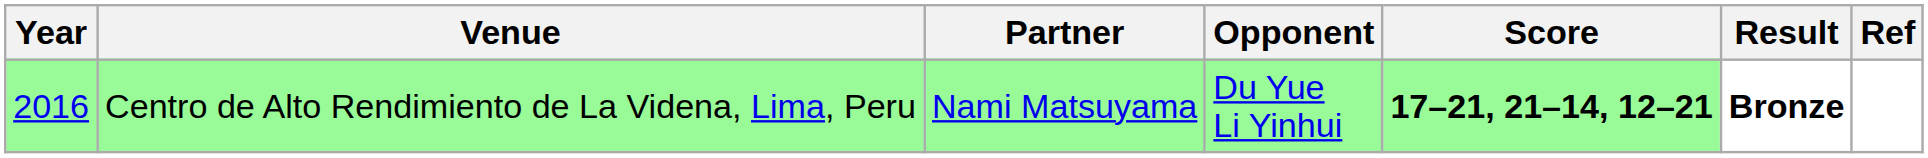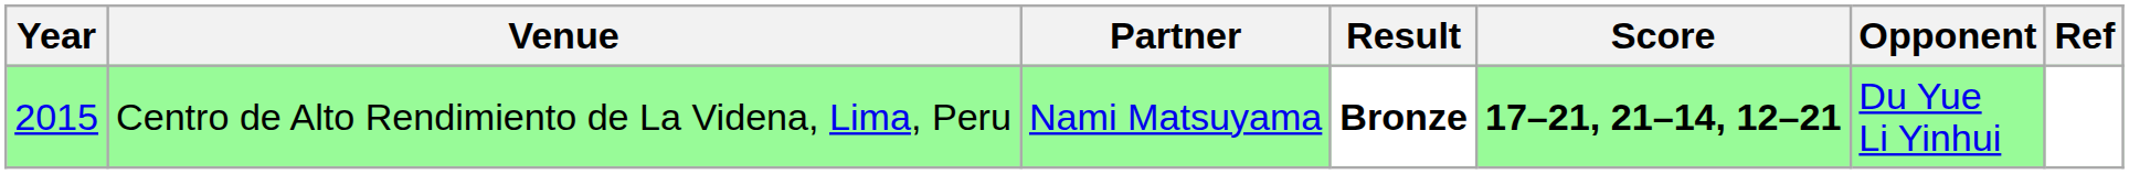 <table class="sortable wikitable" style="font-size: 90%;">
 <tr>
 <th>Year</th>
 <th>Venue</th>
 <th>Partner</th>
+<th>Result</th>
+<th>Score</th>
 <th>Opponent</th>
-<th>Score</th>
-<th>Result</th>
 <th>Ref</th>
 </tr>
 <tr style="background:#98FB98">
-<td align="center"><a href='#'>2016</a></td>
+<td align="center"><a href='#'>2015</a></td>
 <td align="left">Centro de Alto Rendimiento de La Videna, <a href='#'>Lima</a>, Peru</td>
 <td align="left"> <a href='#'>Nami Matsuyama</a></td>
+<td style="text-align:left; background:white"> <strong>Bronze</strong></td>
+<td align="left"><strong>17–21, 21–14, 12–21</strong></td>
 <td align="left"> <a href='#'>Du Yue</a><br> <a href='#'>Li Yinhui</a></td>
-<td align="left"><strong>17–21, 21–14, 12–21</strong></td>
-<td style="text-align:left; background:white"> <strong>Bronze</strong></td>
 <td style="text-align:center; background:white"></td>
 </tr>
 </table>
